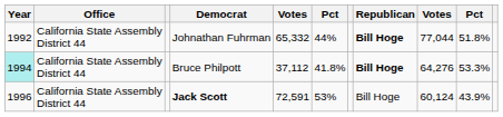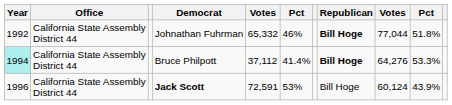 <table class="wikitable" style="margin:0.5em ; font-size:95%">
 <tr>
 <th>Year</th>
 <th>Office</th>
 <th></th>
 <th>Democrat</th>
 <th>Votes</th>
 <th>Pct</th>
 <th></th>
 <th>Republican</th>
 <th>Votes</th>
 <th>Pct</th>
 <th></th>
 </tr>
 <tr>
 <td>1992</td>
 <td>California State Assembly<br> District 44</td>
 <td></td>
 <td>Johnathan Fuhrman</td>
 <td>65,332</td>
-<td>44%</td>
+<td>46%</td>
 <td></td>
 <td><strong>Bill Hoge</strong></td>
 <td>77,044</td>
 <td>51.8%</td>
 <td></td>
 </tr>
 <tr>
 <td style="background: paleturquoise;">1994</td>
 <td>California State Assembly<br> District 44</td>
 <td></td>
 <td>Bruce Philpott</td>
 <td>37,112</td>
-<td>41.8%</td>
+<td>41.4%</td>
 <td></td>
 <td><strong>Bill Hoge</strong></td>
 <td>64,276</td>
 <td>53.3%</td>
 <td></td>
 </tr>
 <tr>
 <td>1996</td>
 <td>California State Assembly<br> District 44</td>
 <td></td>
 <td><strong>Jack Scott</strong></td>
 <td>72,591</td>
 <td>53%</td>
 <td></td>
 <td>Bill Hoge</td>
 <td>60,124</td>
 <td>43.9%</td>
 <td></td>
 </tr>
 </table>
